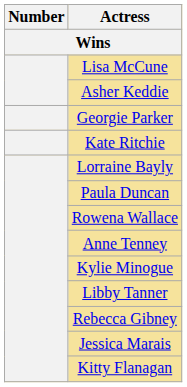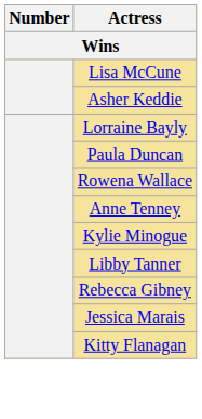 <table class="wikitable" rowspan=2 border="2" cellpadding="4" style="text-align: center; background: #f6e39c">
 <tr>
 <th scope="col" style="width:55px;">Number</th>
 <th scope="col" style="text-align:center;">Actress</th>
 </tr>
 <tr>
 <th colspan="2">Wins</th>
 </tr>
 <tr>
 <th rowspan="2" scope="row"></th>
 <td><a href='#'>Lisa McCune</a></td>
 </tr>
 <tr>
 <td><a href='#'>Asher Keddie</a></td>
-</tr>
-<tr>
-<th scope="row"></th>
-<td><a href='#'>Georgie Parker</a></td>
-</tr>
-<tr>
-<th scope="row"></th>
-<td><a href='#'>Kate Ritchie</a></td>
 </tr>
 <tr>
 <th rowspan="9" scope="row"></th>
 <td><a href='#'>Lorraine Bayly</a></td>
 </tr>
 <tr>
 <td><a href='#'>Paula Duncan</a></td>
 </tr>
 <tr>
 <td><a href='#'>Rowena Wallace</a></td>
 </tr>
 <tr>
 <td><a href='#'>Anne Tenney</a></td>
 </tr>
 <tr>
 <td><a href='#'>Kylie Minogue</a></td>
 </tr>
 <tr>
 <td><a href='#'>Libby Tanner</a></td>
 </tr>
 <tr>
 <td><a href='#'>Rebecca Gibney</a></td>
 </tr>
 <tr>
 <td><a href='#'>Jessica Marais</a></td>
 </tr>
 <tr>
 <td><a href='#'>Kitty Flanagan</a></td>
 </tr>
 </table>
